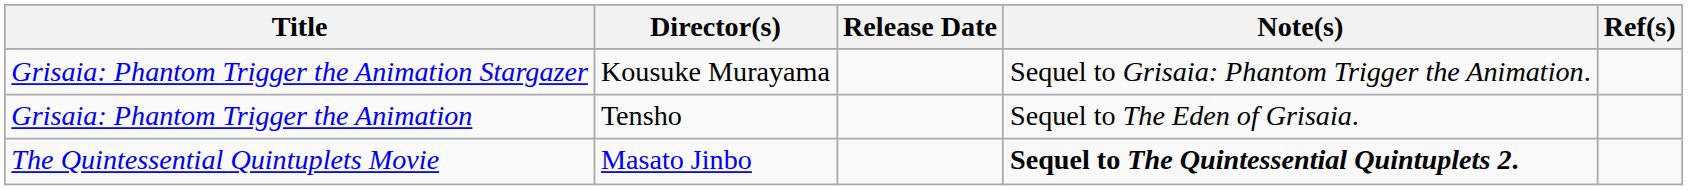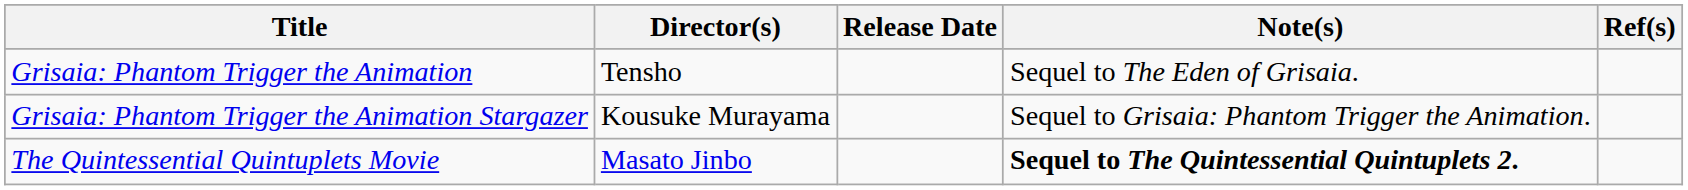 <table class="wikitable sortable">
 <tr>
 <th scope="col">Title</th>
 <th scope="col">Director(s)</th>
 <th scope="col">Release Date</th>
 <th scope="col" class="unsortable">Note(s)</th>
 <th scope="col" class="unsortable">Ref(s)</th>
 </tr>
 <tr>
+<td><em><a href='#'>Grisaia: Phantom Trigger the Animation</a></em></td>
+<td>Tensho</td>
+<td></td>
+<td>Sequel to <em>The Eden of Grisaia</em>.</td>
+<td style="text-align:center"></td>
+</tr>
+<tr>
 <td><em><a href='#'>Grisaia: Phantom Trigger the Animation Stargazer</a></em></td>
 <td>Kousuke Murayama</td>
 <td></td>
 <td>Sequel to <em>Grisaia: Phantom Trigger the Animation</em>.</td>
-<td style="text-align:center"></td>
-</tr>
-<tr>
-<td><em><a href='#'>Grisaia: Phantom Trigger the Animation</a></em></td>
-<td>Tensho</td>
-<td></td>
-<td>Sequel to <em>The Eden of Grisaia</em>.</td>
 <td style="text-align:center"></td>
 </tr>
 <tr>
 <td><em><a href='#'>The Quintessential Quintuplets Movie</a></em></td>
 <td><a href='#'>Masato Jinbo</a></td>
 <td></td>
 <td><strong>Sequel to <em>The Quintessential Quintuplets 2</em>.</strong></td>
 <td style="text-align:center"></td>
 </tr>
 </table>
